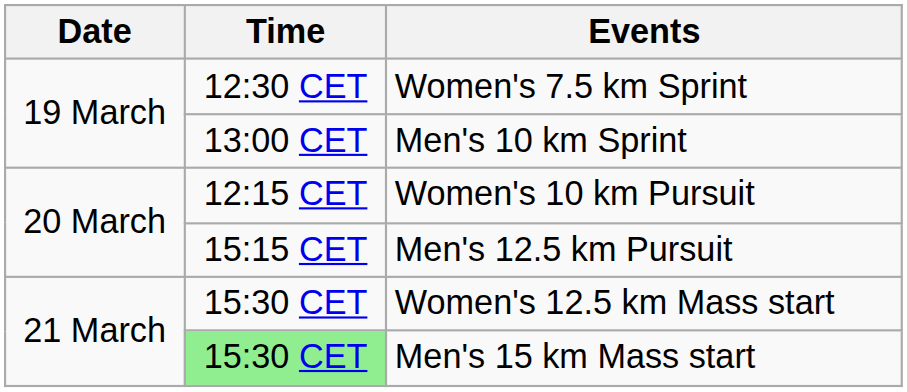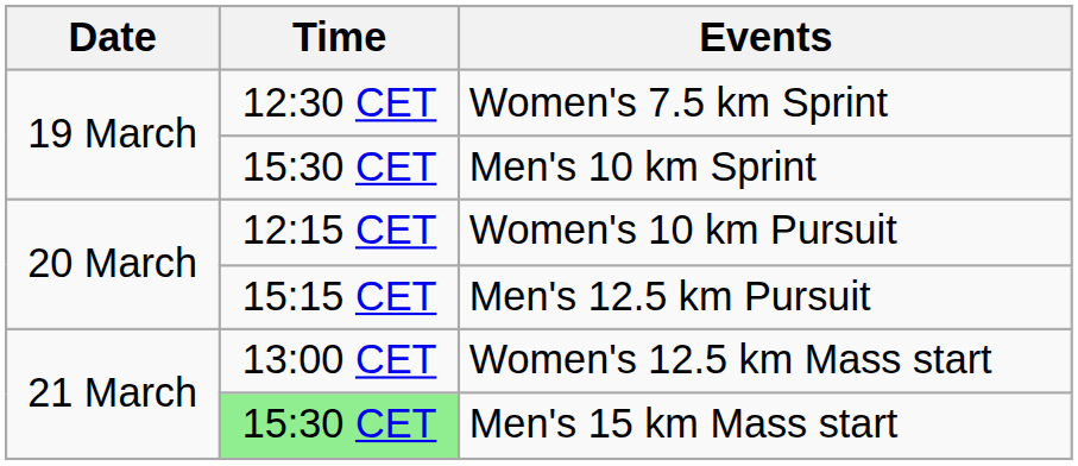 <table class="wikitable" style="text-align: center" width="420">
 <tr>
 <th>Date</th>
 <th>Time</th>
 <th>Events</th>
 </tr>
 <tr>
 <td rowspan=2>19 March</td>
 <td>12:30 <a href='#'>CET</a></td>
 <td style="text-align: left">Women's 7.5 km Sprint</td>
 </tr>
 <tr>
-<td>13:00 <a href='#'>CET</a></td>
+<td>15:30 <a href='#'>CET</a></td>
 <td style="text-align: left">Men's 10 km Sprint</td>
 </tr>
 <tr>
 <td rowspan=2>20 March</td>
 <td>12:15 <a href='#'>CET</a></td>
 <td style="text-align: left">Women's 10 km Pursuit</td>
 </tr>
 <tr>
 <td>15:15 <a href='#'>CET</a></td>
 <td style="text-align: left">Men's 12.5 km Pursuit</td>
 </tr>
 <tr>
 <td rowspan=2>21 March</td>
-<td>15:30 <a href='#'>CET</a></td>
+<td>13:00 <a href='#'>CET</a></td>
 <td style="text-align: left">Women's 12.5 km Mass start</td>
 </tr>
 <tr>
 <td style="background: lightgreen;">15:30 <a href='#'>CET</a></td>
 <td style="text-align: left">Men's 15 km Mass start</td>
 </tr>
 </table>
